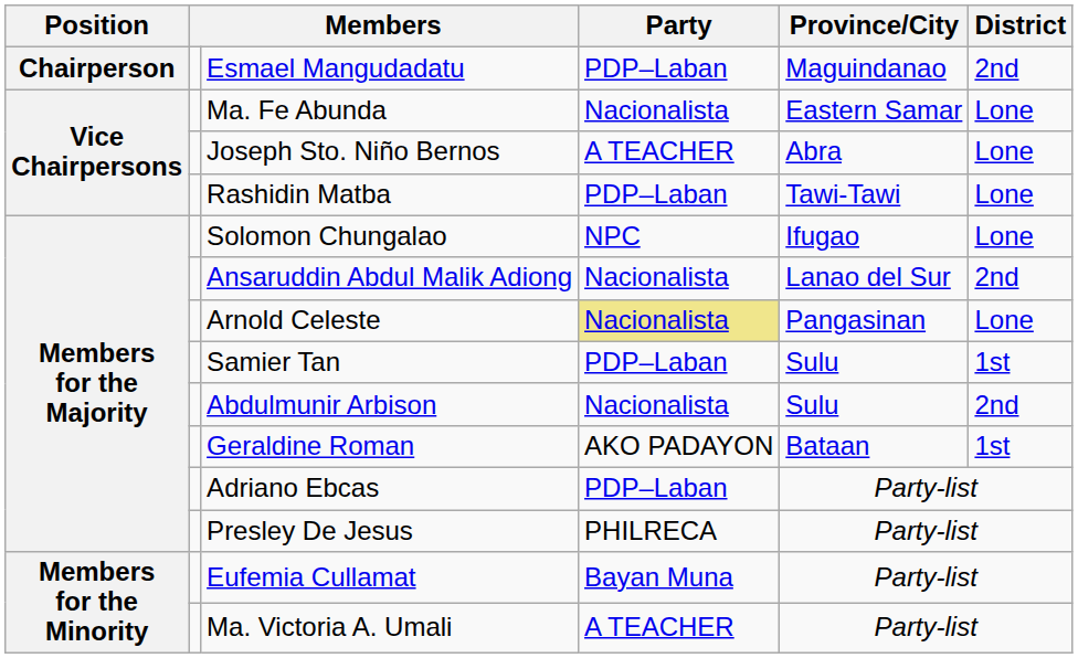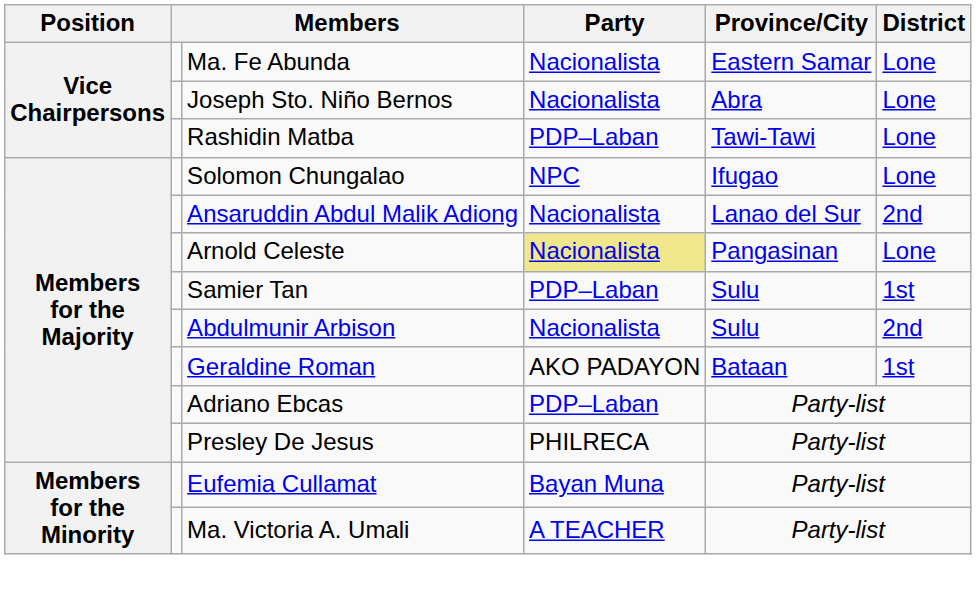 <table class="wikitable" style="font-size: 100%;">
 <tr>
 <th>Position</th>
 <th colspan="2">Members</th>
 <th>Party</th>
 <th>Province/City</th>
 <th>District</th>
-</tr>
-<tr>
-<th>Chairperson</th>
-<td></td>
-<td><a href='#'>Esmael Mangudadatu</a></td>
-<td><a href='#'>PDP–Laban</a></td>
-<td><a href='#'>Maguindanao</a></td>
-<td><a href='#'>2nd</a></td>
 </tr>
 <tr>
 <th rowspan="3">Vice<br>Chairpersons</th>
 <td></td>
 <td>Ma. Fe Abunda</td>
 <td><a href='#'>Nacionalista</a></td>
 <td><a href='#'>Eastern Samar</a></td>
 <td><a href='#'>Lone</a></td>
 </tr>
 <tr>
 <td></td>
 <td>Joseph Sto. Niño Bernos</td>
-<td><a href='#'>A TEACHER</a></td>
+<td><a href='#'>Nacionalista</a></td>
 <td><a href='#'>Abra</a></td>
 <td><a href='#'>Lone</a></td>
 </tr>
 <tr>
 <td></td>
 <td>Rashidin Matba</td>
 <td><a href='#'>PDP–Laban</a></td>
 <td><a href='#'>Tawi-Tawi</a></td>
 <td><a href='#'>Lone</a></td>
 </tr>
 <tr>
 <th rowspan="8">Members<br>for the<br>Majority</th>
 <td></td>
 <td>Solomon Chungalao</td>
 <td><a href='#'>NPC</a></td>
 <td><a href='#'>Ifugao</a></td>
 <td><a href='#'>Lone</a></td>
 </tr>
 <tr>
 <td></td>
 <td><a href='#'>Ansaruddin Abdul Malik Adiong</a></td>
 <td><a href='#'>Nacionalista</a></td>
 <td><a href='#'>Lanao del Sur</a></td>
 <td><a href='#'>2nd</a></td>
 </tr>
 <tr>
 <td></td>
 <td>Arnold Celeste</td>
 <td style="background: khaki;"><a href='#'>Nacionalista</a></td>
 <td><a href='#'>Pangasinan</a></td>
 <td><a href='#'>Lone</a></td>
 </tr>
 <tr>
 <td></td>
 <td>Samier Tan</td>
 <td><a href='#'>PDP–Laban</a></td>
 <td><a href='#'>Sulu</a></td>
 <td><a href='#'>1st</a></td>
 </tr>
 <tr>
 <td></td>
 <td><a href='#'>Abdulmunir Arbison</a></td>
 <td><a href='#'>Nacionalista</a></td>
 <td><a href='#'>Sulu</a></td>
 <td><a href='#'>2nd</a></td>
 </tr>
 <tr>
 <td></td>
 <td><a href='#'>Geraldine Roman</a></td>
 <td>AKO PADAYON</td>
 <td><a href='#'>Bataan</a></td>
 <td><a href='#'>1st</a></td>
 </tr>
 <tr>
 <td></td>
 <td>Adriano Ebcas</td>
 <td><a href='#'>PDP–Laban</a></td>
 <td align="center" colspan="2"><em>Party-list</em></td>
 </tr>
 <tr>
 <td></td>
 <td>Presley De Jesus</td>
 <td>PHILRECA</td>
 <td align="center" colspan="2"><em>Party-list</em></td>
 </tr>
 <tr>
 <th rowspan="2">Members<br>for the<br>Minority</th>
 <td></td>
 <td><a href='#'>Eufemia Cullamat</a></td>
 <td><a href='#'>Bayan Muna</a></td>
 <td align="center" colspan="2"><em>Party-list</em></td>
 </tr>
 <tr>
 <td></td>
 <td>Ma. Victoria A. Umali</td>
 <td><a href='#'>A TEACHER</a></td>
 <td align="center" colspan="2"><em>Party-list</em></td>
 </tr>
 </table>
